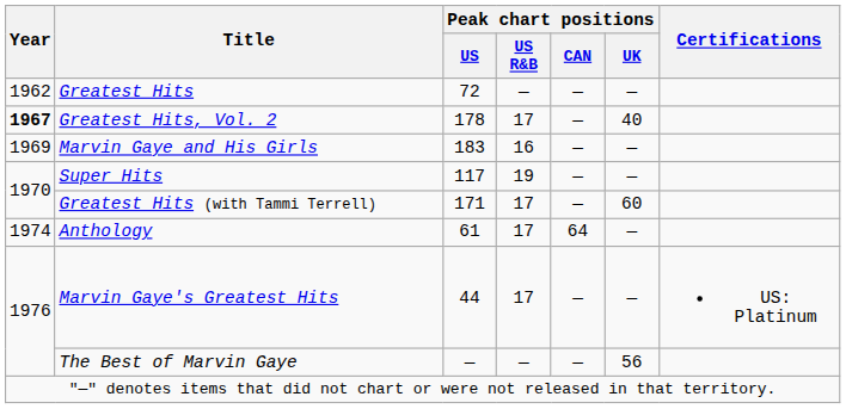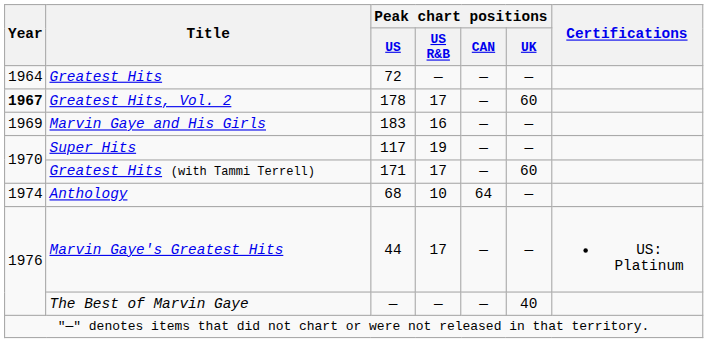 <table class="wikitable plainrowheaders" style="text-align:center;">
 <tr>
 <th scope="col" rowspan="2" style="width:2em;">Year</th>
 <th scope="col" rowspan="2" style="width:22em;">Title</th>
 <th scope="col" colspan="4">Peak chart positions</th>
 <th scope="col" rowspan="2" style="width:10em;"><a href='#'>Certifications</a></th>
 </tr>
 <tr>
 <th style="width:3em;font-size:90%;"><a href='#'>US</a><br></th>
 <th style="width:3em;font-size:90%;"><a href='#'>US<br>R&B</a><br></th>
 <th style="width:3em;font-size:90%;"><a href='#'>CAN</a><br></th>
 <th style="width:3em;font-size:90%;"><a href='#'>UK</a><br></th>
 </tr>
 <tr>
-<td>1962</td>
+<td>1964</td>
 <td style="text-align:left;"><em><a href='#'>Greatest Hits</a></em></td>
 <td>72</td>
 <td>—</td>
 <td>—</td>
 <td>—</td>
 <td></td>
 </tr>
 <tr>
 <td><strong>1967</strong></td>
 <td style="text-align:left;"><em><a href='#'>Greatest Hits, Vol. 2</a></em></td>
 <td>178</td>
 <td>17</td>
 <td>—</td>
-<td>40</td>
+<td>60</td>
 <td></td>
 </tr>
 <tr>
 <td>1969</td>
 <td style="text-align:left;"><em><a href='#'>Marvin Gaye and His Girls</a></em></td>
 <td>183</td>
 <td>16</td>
 <td>—</td>
 <td>—</td>
 <td></td>
 </tr>
 <tr>
 <td rowspan="2">1970</td>
 <td style="text-align:left;"><em><a href='#'>Super Hits</a></em></td>
 <td>117</td>
 <td>19</td>
 <td>—</td>
 <td>—</td>
 <td></td>
 </tr>
 <tr>
 <td style="text-align:left;"><em><a href='#'>Greatest Hits</a></em> <small>(with Tammi Terrell)</small></td>
 <td>171</td>
 <td>17</td>
 <td>—</td>
 <td>60</td>
 <td></td>
 </tr>
 <tr>
 <td>1974</td>
 <td style="text-align:left;"><em><a href='#'>Anthology</a></em></td>
-<td>61</td>
-<td>17</td>
+<td>68</td>
+<td>10</td>
 <td>64</td>
 <td>—</td>
 <td></td>
 </tr>
 <tr>
 <td rowspan="2">1976</td>
 <td style="text-align:left;"><em><a href='#'>Marvin Gaye's Greatest Hits</a></em></td>
 <td>44</td>
 <td>17</td>
 <td>—</td>
 <td>—</td>
 <td><br><ul><li>US: Platinum</li></ul></td>
 </tr>
 <tr>
 <td style="text-align:left;"><em>The Best of Marvin Gaye</em></td>
 <td>—</td>
 <td>—</td>
 <td>—</td>
-<td>56</td>
+<td>40</td>
 <td></td>
 </tr>
 <tr>
 <td align="center" colspan="15" style="font-size:90%">"—" denotes items that did not chart or were not released in that territory.</td>
 </tr>
 </table>
